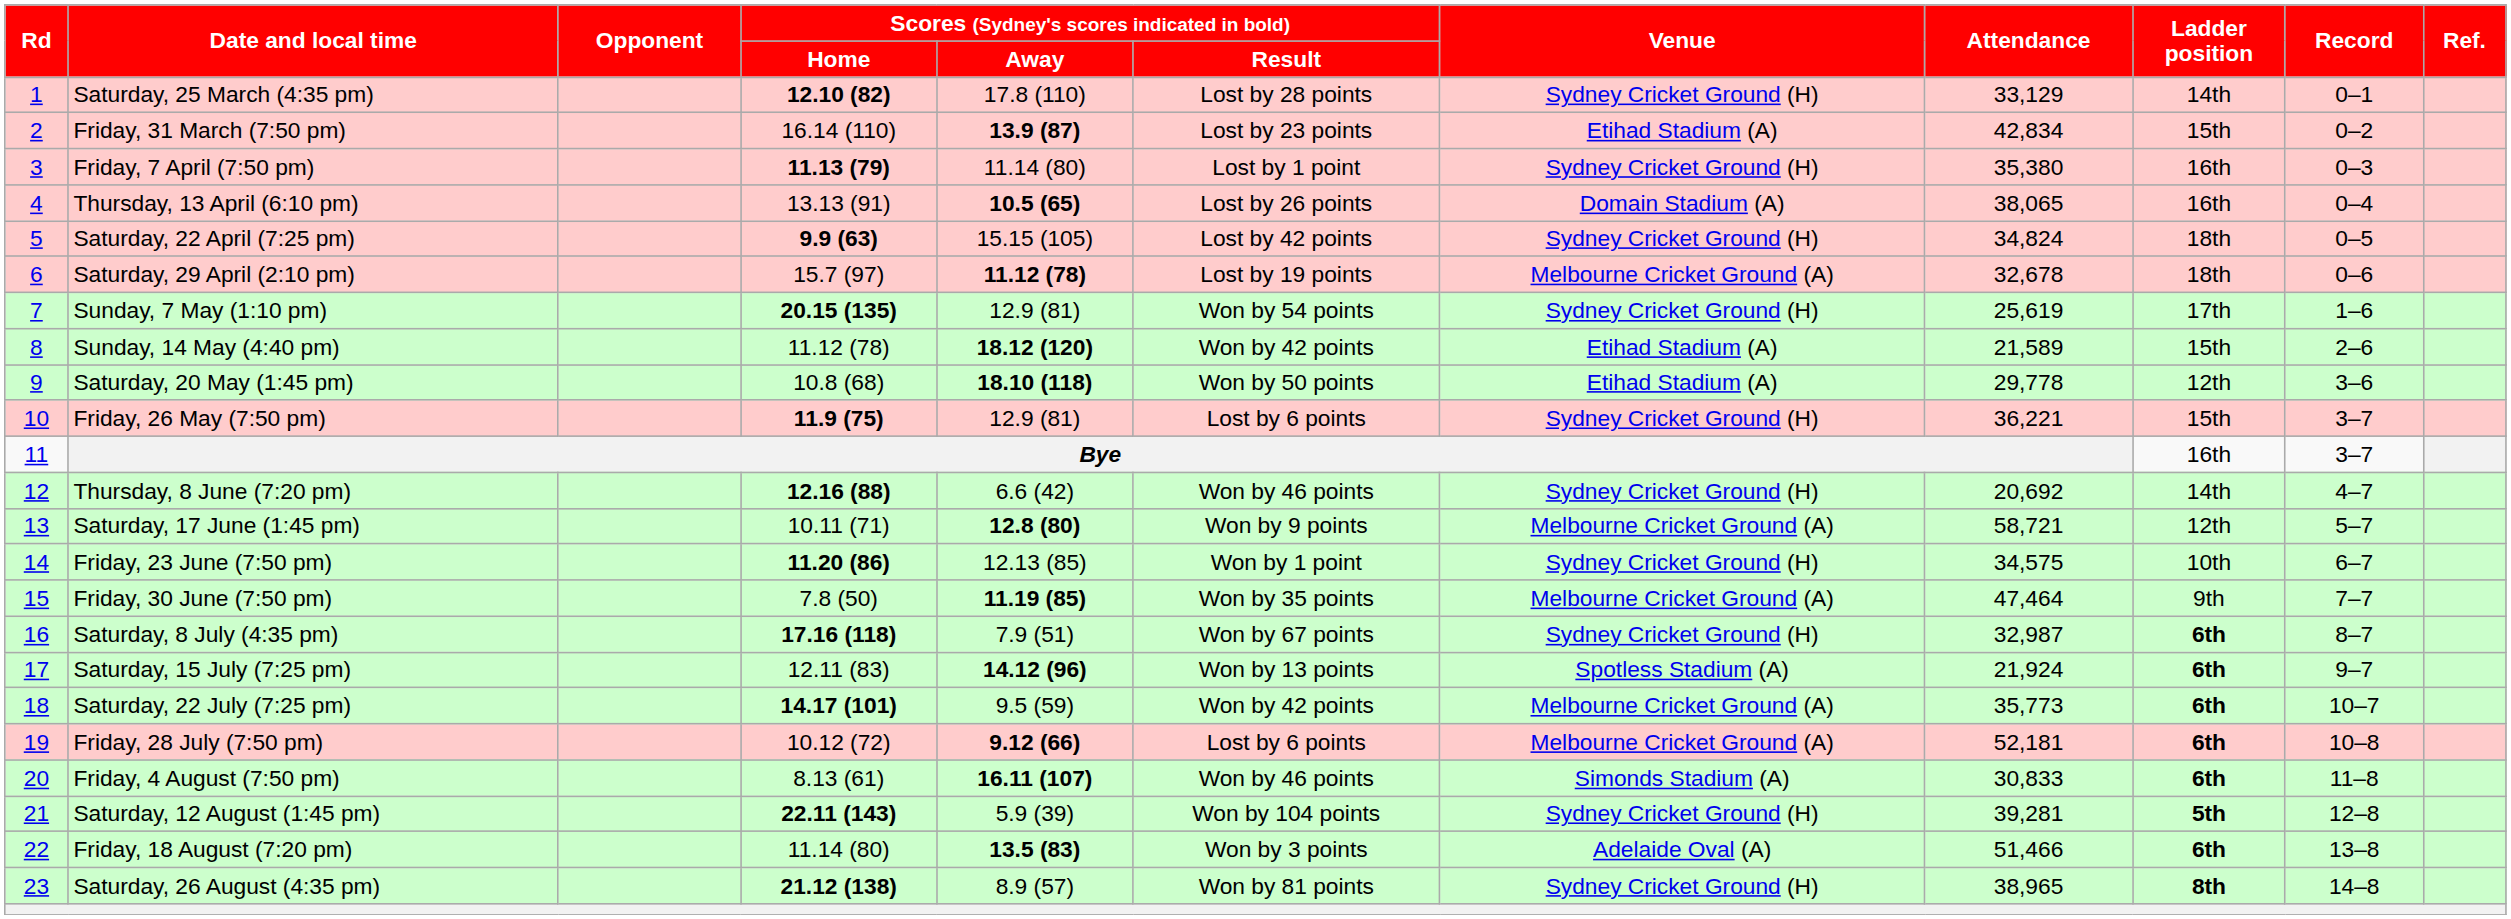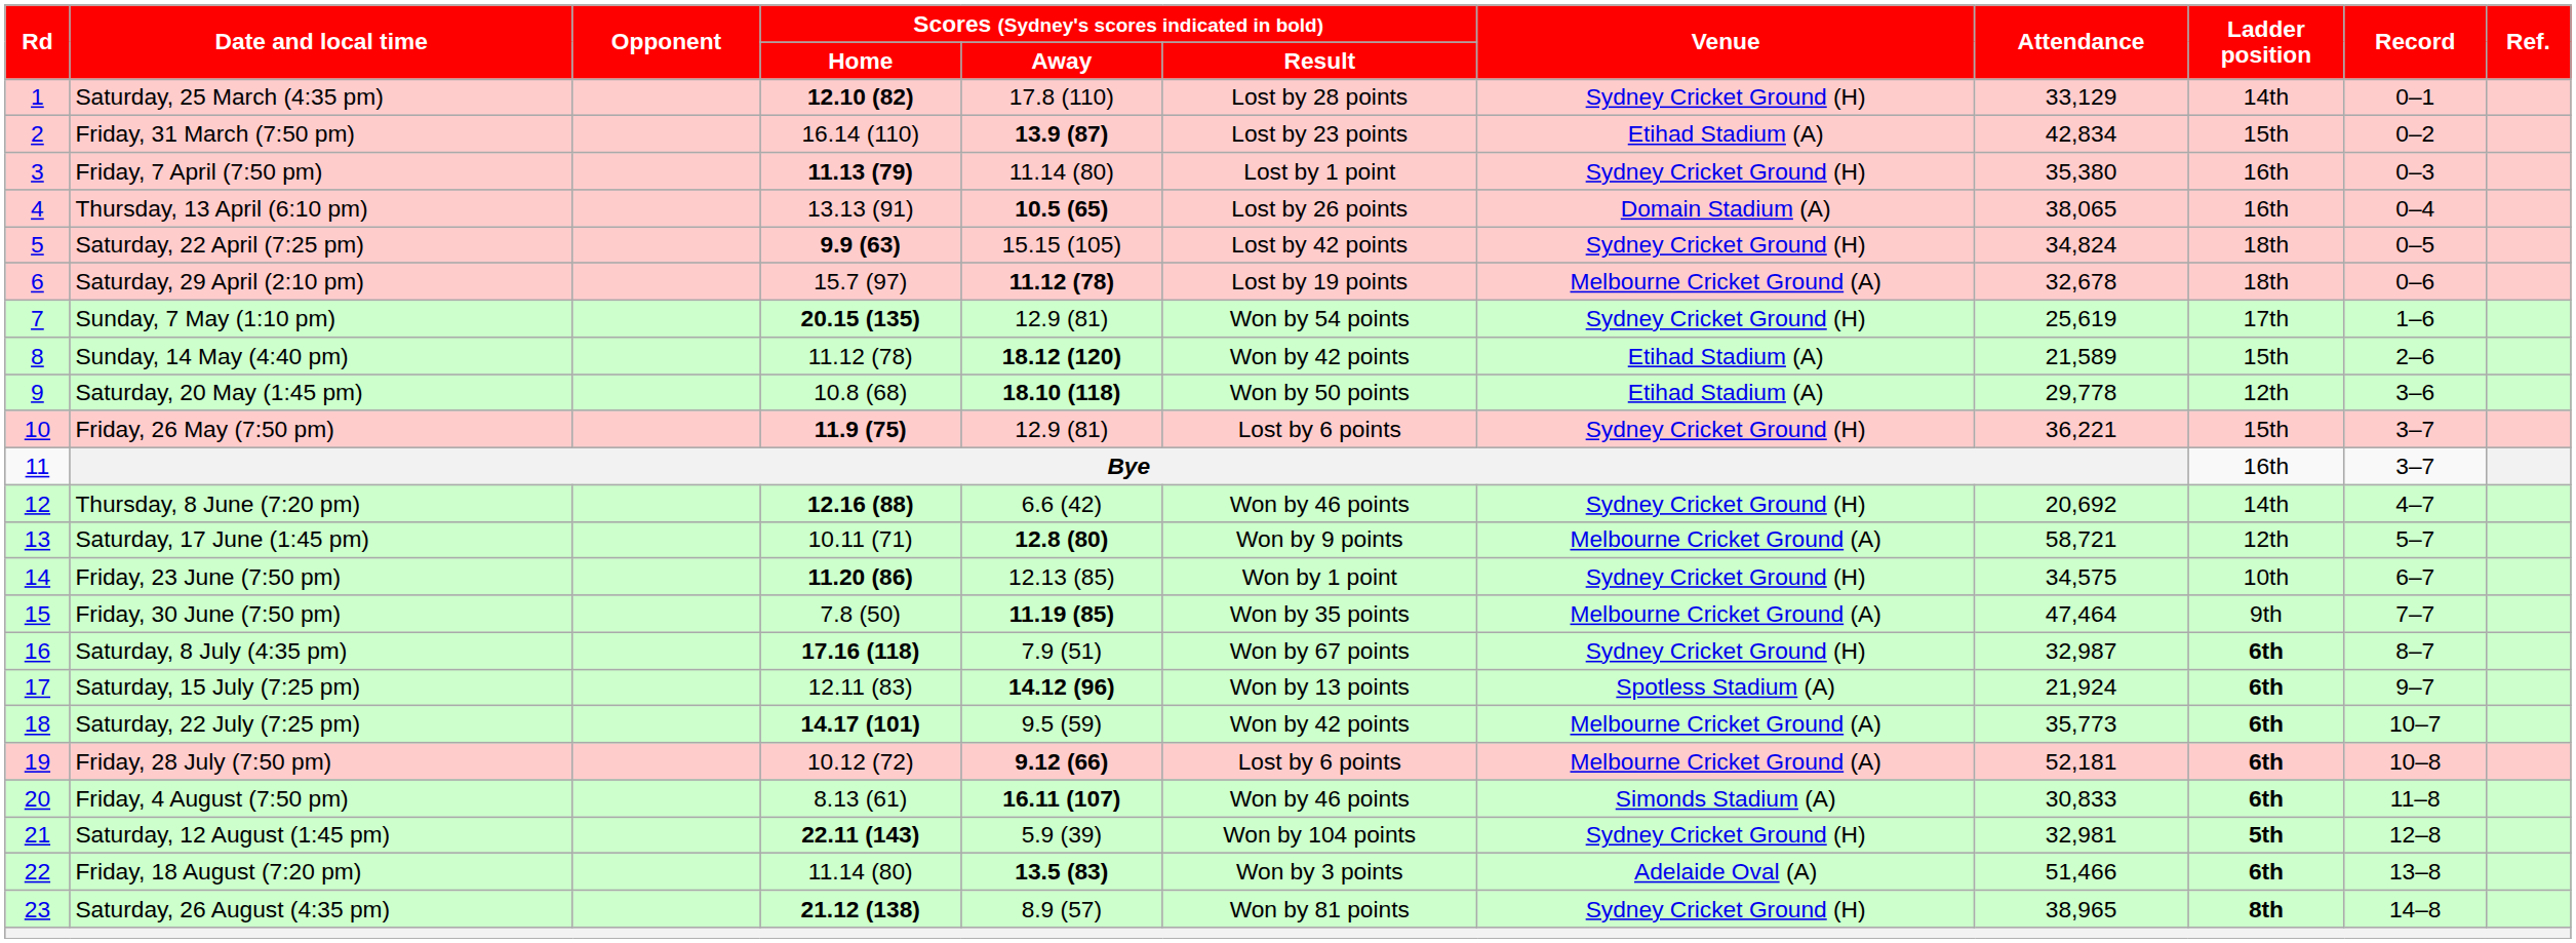 <table class="wikitable" style="font-size:90%; text-align:center; width: 100%; margin-left: auto; margin-right: auto;">
 <tr style="text-align:center; background:#FF0000; color:white; font-weight:bold">
 <td rowspan=2><strong>Rd</strong></td>
 <td rowspan=2><strong>Date and local time</strong></td>
 <td rowspan=2><strong>Opponent</strong></td>
 <td colspan=3><strong>Scores</strong> <small>(Sydney's scores indicated in <strong>bold</strong>)</small></td>
 <td rowspan=2><strong>Venue</strong></td>
 <td rowspan=2><strong>Attendance</strong></td>
 <td rowspan=2><strong>Ladder<br>position</strong></td>
 <td rowspan=2><strong>Record</strong></td>
 <td rowspan=2><strong>Ref.</strong></td>
 </tr>
 <tr>
 <th style="background:#FF0000; color:white;">Home</th>
 <th style="background:#FF0000; color:white;">Away</th>
 <th style="background:#FF0000; color:white;">Result</th>
 </tr>
 <tr style="background:#fcc;">
 <td><a href='#'>1</a></td>
 <td align=left>Saturday, 25 March (4:35 pm)</td>
 <td align=left></td>
 <td><strong>12.10 (82)</strong></td>
 <td>17.8 (110)</td>
 <td>Lost by 28 points</td>
 <td><a href='#'>Sydney Cricket Ground</a> (H)</td>
 <td>33,129</td>
 <td>14th</td>
 <td>0–1</td>
 <td></td>
 </tr>
 <tr style="background:#fcc;">
 <td><a href='#'>2</a></td>
 <td align=left>Friday, 31 March (7:50 pm)</td>
 <td align=left></td>
 <td>16.14 (110)</td>
 <td><strong>13.9 (87)</strong></td>
 <td>Lost by 23 points</td>
 <td><a href='#'>Etihad Stadium</a> (A)</td>
 <td>42,834</td>
 <td>15th</td>
 <td>0–2</td>
 <td></td>
 </tr>
 <tr style="background:#fcc;">
 <td><a href='#'>3</a></td>
 <td align=left>Friday, 7 April (7:50 pm)</td>
 <td align=left></td>
 <td><strong>11.13 (79)</strong></td>
 <td>11.14 (80)</td>
 <td>Lost by 1 point</td>
 <td><a href='#'>Sydney Cricket Ground</a> (H)</td>
 <td>35,380</td>
 <td>16th</td>
 <td>0–3</td>
 <td></td>
 </tr>
 <tr style="background:#fcc;">
 <td><a href='#'>4</a></td>
 <td align=left>Thursday, 13 April (6:10 pm)</td>
 <td align=left></td>
 <td>13.13 (91)</td>
 <td><strong>10.5 (65)</strong></td>
 <td>Lost by 26 points</td>
 <td><a href='#'>Domain Stadium</a> (A)</td>
 <td>38,065</td>
 <td>16th</td>
 <td>0–4</td>
 <td></td>
 </tr>
 <tr style="background:#fcc;">
 <td><a href='#'>5</a></td>
 <td align=left>Saturday, 22 April (7:25 pm)</td>
 <td align=left></td>
 <td><strong>9.9 (63)</strong></td>
 <td>15.15 (105)</td>
 <td>Lost by 42 points</td>
 <td><a href='#'>Sydney Cricket Ground</a> (H)</td>
 <td>34,824</td>
 <td>18th</td>
 <td>0–5</td>
 <td></td>
 </tr>
 <tr style="background:#fcc;">
 <td><a href='#'>6</a></td>
 <td align=left>Saturday, 29 April (2:10 pm)</td>
 <td align=left></td>
 <td>15.7 (97)</td>
 <td><strong>11.12 (78)</strong></td>
 <td>Lost by 19 points</td>
 <td><a href='#'>Melbourne Cricket Ground</a> (A)</td>
 <td>32,678</td>
 <td>18th</td>
 <td>0–6</td>
 <td></td>
 </tr>
 <tr style="background:#cfc;">
 <td><a href='#'>7</a></td>
 <td align=left>Sunday, 7 May (1:10 pm)</td>
 <td align=left></td>
 <td><strong>20.15 (135)</strong></td>
 <td>12.9 (81)</td>
 <td>Won by 54 points</td>
 <td><a href='#'>Sydney Cricket Ground</a> (H)</td>
 <td>25,619</td>
 <td>17th</td>
 <td>1–6</td>
 <td></td>
 </tr>
 <tr style="background:#cfc;">
 <td><a href='#'>8</a></td>
 <td align=left>Sunday, 14 May (4:40 pm)</td>
 <td align=left></td>
 <td>11.12 (78)</td>
 <td><strong>18.12 (120)</strong></td>
 <td>Won by 42 points</td>
 <td><a href='#'>Etihad Stadium</a> (A)</td>
 <td>21,589</td>
 <td>15th</td>
 <td>2–6</td>
 <td></td>
 </tr>
 <tr style="background:#cfc;">
 <td><a href='#'>9</a></td>
 <td align=left>Saturday, 20 May (1:45 pm)</td>
 <td align=left></td>
 <td>10.8 (68)</td>
 <td><strong>18.10 (118)</strong></td>
 <td>Won by 50 points</td>
 <td><a href='#'>Etihad Stadium</a> (A)</td>
 <td>29,778</td>
 <td>12th</td>
 <td>3–6</td>
 <td></td>
 </tr>
 <tr style="background:#fcc;">
 <td><a href='#'>10</a></td>
 <td align=left>Friday, 26 May (7:50 pm)</td>
 <td align=left></td>
 <td><strong>11.9 (75)</strong></td>
 <td>12.9 (81)</td>
 <td>Lost by 6 points</td>
 <td><a href='#'>Sydney Cricket Ground</a> (H)</td>
 <td>36,221</td>
 <td>15th</td>
 <td>3–7</td>
 <td></td>
 </tr>
 <tr>
 <td><a href='#'>11</a></td>
 <th colspan=7><span><em>Bye</em></span></th>
 <td>16th</td>
 <td>3–7</td>
 <th colspan=1></th>
 </tr>
 <tr style="background:#cfc;">
 <td><a href='#'>12</a></td>
 <td align=left>Thursday, 8 June (7:20 pm)</td>
 <td align=left></td>
 <td><strong>12.16 (88)</strong></td>
 <td>6.6 (42)</td>
 <td>Won by 46 points</td>
 <td><a href='#'>Sydney Cricket Ground</a> (H)</td>
 <td>20,692</td>
 <td>14th</td>
 <td>4–7</td>
 <td></td>
 </tr>
 <tr style="background:#cfc;">
 <td><a href='#'>13</a></td>
 <td align=left>Saturday, 17 June (1:45 pm)</td>
 <td align=left></td>
 <td>10.11 (71)</td>
 <td><strong>12.8 (80)</strong></td>
 <td>Won by 9 points</td>
 <td><a href='#'>Melbourne Cricket Ground</a> (A)</td>
 <td>58,721</td>
 <td>12th</td>
 <td>5–7</td>
 <td></td>
 </tr>
 <tr style="background:#cfc;">
 <td><a href='#'>14</a></td>
 <td align=left>Friday, 23 June (7:50 pm)</td>
 <td align=left></td>
 <td><strong>11.20 (86)</strong></td>
 <td>12.13 (85)</td>
 <td>Won by 1 point</td>
 <td><a href='#'>Sydney Cricket Ground</a> (H)</td>
 <td>34,575</td>
 <td>10th</td>
 <td>6–7</td>
 <td></td>
 </tr>
 <tr style="background:#cfc;">
 <td><a href='#'>15</a></td>
 <td align=left>Friday, 30 June (7:50 pm)</td>
 <td align=left></td>
 <td>7.8 (50)</td>
 <td><strong>11.19 (85)</strong></td>
 <td>Won by 35 points</td>
 <td><a href='#'>Melbourne Cricket Ground</a> (A)</td>
 <td>47,464</td>
 <td>9th</td>
 <td>7–7</td>
 <td></td>
 </tr>
 <tr style="background:#cfc;">
 <td><a href='#'>16</a></td>
 <td align=left>Saturday, 8 July (4:35 pm)</td>
 <td align=left></td>
 <td><strong>17.16 (118)</strong></td>
 <td>7.9 (51)</td>
 <td>Won by 67 points</td>
 <td><a href='#'>Sydney Cricket Ground</a> (H)</td>
 <td>32,987</td>
 <td><strong>6th</strong></td>
 <td>8–7</td>
 <td></td>
 </tr>
 <tr style="background:#cfc;">
 <td><a href='#'>17</a></td>
 <td align=left>Saturday, 15 July (7:25 pm)</td>
 <td align=left></td>
 <td>12.11 (83)</td>
 <td><strong>14.12 (96)</strong></td>
 <td>Won by 13 points</td>
 <td><a href='#'>Spotless Stadium</a> (A)</td>
 <td>21,924</td>
 <td><strong>6th</strong></td>
 <td>9–7</td>
 <td></td>
 </tr>
 <tr style="background:#cfc;">
 <td><a href='#'>18</a></td>
 <td align=left>Saturday, 22 July (7:25 pm)</td>
 <td align=left></td>
 <td><strong>14.17 (101)</strong></td>
 <td>9.5 (59)</td>
 <td>Won by 42 points</td>
 <td><a href='#'>Melbourne Cricket Ground</a> (A)</td>
 <td>35,773</td>
 <td><strong>6th</strong></td>
 <td>10–7</td>
 <td></td>
 </tr>
 <tr style="background:#fcc;">
 <td><a href='#'>19</a></td>
 <td align=left>Friday, 28 July (7:50 pm)</td>
 <td align=left></td>
 <td>10.12 (72)</td>
 <td><strong>9.12 (66)</strong></td>
 <td>Lost by 6 points</td>
 <td><a href='#'>Melbourne Cricket Ground</a> (A)</td>
 <td>52,181</td>
 <td><strong>6th</strong></td>
 <td>10–8</td>
 <td></td>
 </tr>
 <tr style="background:#cfc;">
 <td><a href='#'>20</a></td>
 <td align=left>Friday, 4 August (7:50 pm)</td>
 <td align=left></td>
 <td>8.13 (61)</td>
 <td><strong>16.11 (107)</strong></td>
 <td>Won by 46 points</td>
 <td><a href='#'>Simonds Stadium</a> (A)</td>
 <td>30,833</td>
 <td><strong>6th</strong></td>
 <td>11–8</td>
 <td></td>
 </tr>
 <tr style="background:#cfc;">
 <td><a href='#'>21</a></td>
 <td align=left>Saturday, 12 August (1:45 pm)</td>
 <td align=left></td>
 <td><strong>22.11 (143)</strong></td>
 <td>5.9 (39)</td>
 <td>Won by 104 points</td>
 <td><a href='#'>Sydney Cricket Ground</a> (H)</td>
-<td>39,281</td>
+<td>32,981</td>
 <td><strong>5th</strong></td>
 <td>12–8</td>
 <td></td>
 </tr>
 <tr style="background:#cfc;">
 <td><a href='#'>22</a></td>
 <td align=left>Friday, 18 August (7:20 pm)</td>
 <td align=left></td>
 <td>11.14 (80)</td>
 <td><strong>13.5 (83)</strong></td>
 <td>Won by 3 points</td>
 <td><a href='#'>Adelaide Oval</a> (A)</td>
 <td>51,466</td>
 <td><strong>6th</strong></td>
 <td>13–8</td>
 <td></td>
 </tr>
 <tr style="background:#cfc;">
 <td><a href='#'>23</a></td>
 <td align=left>Saturday, 26 August (4:35 pm)</td>
 <td align=left></td>
 <td><strong>21.12 (138)</strong></td>
 <td>8.9 (57)</td>
 <td>Won by 81 points</td>
 <td><a href='#'>Sydney Cricket Ground</a> (H)</td>
 <td>38,965</td>
 <td><strong>8th</strong></td>
 <td>14–8</td>
 <td></td>
 </tr>
 <tr>
 <th colspan=11> </th>
 </tr>
 </table>
